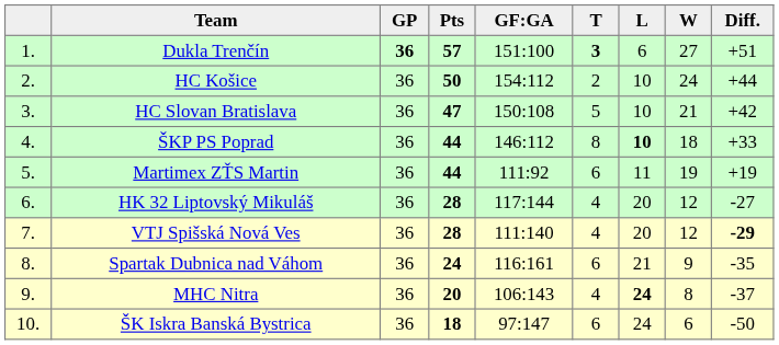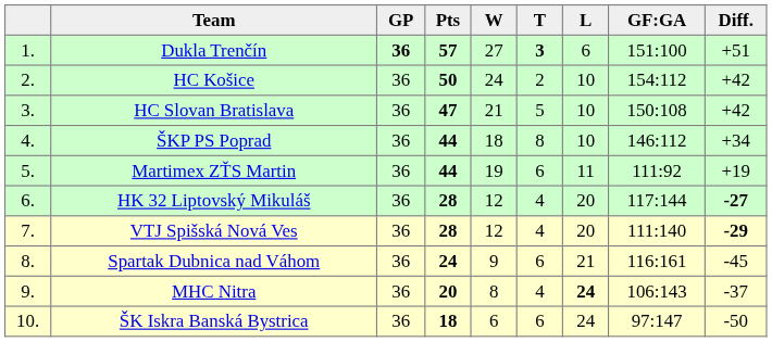 <table cellpadding="3" cellspacing="0" border="1" style="font-size: 95%; text-align: center; border: gray solid 1px; border-collapse: collapse;" width="50%">
 <tr bgcolor=#efefef>
 <th width="20"></th>
 <th width="185">Team</th>
 <th width="20">GP</th>
 <th width="20">Pts</th>
-<th width="20">GF:GA</th>
+<th width="20">W</th>
 <th width="20">T</th>
 <th width="20">L</th>
-<th width="20">W</th>
+<th width="20">GF:GA</th>
 <th width="20">Diff.</th>
 </tr>
 <tr align="center" bgcolor="#ccffcc">
 <td>1.</td>
 <td><a href='#'>Dukla Trenčín</a></td>
 <td><strong>36</strong></td>
 <td><strong>57</strong></td>
-<td>151:100</td>
+<td>27</td>
 <td><strong>3</strong></td>
 <td>6</td>
-<td>27</td>
+<td>151:100</td>
 <td>+51</td>
 </tr>
 <tr align="center" bgcolor="#ccffcc">
 <td>2.</td>
 <td><a href='#'>HC Košice</a></td>
 <td>36</td>
 <td><strong>50</strong></td>
-<td>154:112</td>
+<td>24</td>
 <td>2</td>
 <td>10</td>
-<td>24</td>
-<td>+44</td>
+<td>154:112</td>
+<td>+42</td>
 </tr>
 <tr align="center" bgcolor="#ccffcc">
 <td>3.</td>
 <td><a href='#'>HC Slovan Bratislava</a></td>
 <td>36</td>
 <td><strong>47</strong></td>
-<td>150:108</td>
+<td>21</td>
 <td>5</td>
 <td>10</td>
-<td>21</td>
+<td>150:108</td>
 <td>+42</td>
 </tr>
 <tr align="center" bgcolor="#ccffcc">
 <td>4.</td>
 <td><a href='#'>ŠKP PS Poprad</a></td>
 <td>36</td>
 <td><strong>44</strong></td>
+<td>18</td>
+<td>8</td>
+<td>10</td>
 <td>146:112</td>
-<td>8</td>
-<td><strong>10</strong></td>
-<td>18</td>
-<td>+33</td>
+<td>+34</td>
 </tr>
 <tr align="center" bgcolor="#ccffcc">
 <td>5.</td>
 <td><a href='#'>Martimex ZŤS Martin</a></td>
 <td>36</td>
 <td><strong>44</strong></td>
-<td>111:92</td>
+<td>19</td>
 <td>6</td>
 <td>11</td>
-<td>19</td>
+<td>111:92</td>
 <td>+19</td>
 </tr>
 <tr align="center" bgcolor="#ccffcc">
 <td>6.</td>
 <td><a href='#'>HK 32 Liptovský Mikuláš</a></td>
 <td>36</td>
 <td><strong>28</strong></td>
-<td>117:144</td>
+<td>12</td>
 <td>4</td>
 <td>20</td>
-<td>12</td>
-<td>-27</td>
+<td>117:144</td>
+<td><strong>-27</strong></td>
 </tr>
 <tr align="center" bgcolor="#ffffcc">
 <td>7.</td>
 <td><a href='#'>VTJ Spišská Nová Ves</a></td>
 <td>36</td>
 <td><strong>28</strong></td>
-<td>111:140</td>
+<td>12</td>
 <td>4</td>
 <td>20</td>
-<td>12</td>
+<td>111:140</td>
 <td><strong>-29</strong></td>
 </tr>
 <tr align="center" bgcolor="#ffffcc">
 <td>8.</td>
 <td><a href='#'>Spartak Dubnica nad Váhom</a></td>
 <td>36</td>
 <td><strong>24</strong></td>
-<td>116:161</td>
+<td>9</td>
 <td>6</td>
 <td>21</td>
-<td>9</td>
-<td>-35</td>
+<td>116:161</td>
+<td>-45</td>
 </tr>
 <tr align="center" bgcolor="#ffffcc">
 <td>9.</td>
 <td><a href='#'>MHC Nitra</a></td>
 <td>36</td>
 <td><strong>20</strong></td>
-<td>106:143</td>
+<td>8</td>
 <td>4</td>
 <td><strong>24</strong></td>
-<td>8</td>
+<td>106:143</td>
 <td>-37</td>
 </tr>
 <tr align="center" bgcolor="#ffffcc">
 <td>10.</td>
 <td><a href='#'>ŠK Iskra Banská Bystrica</a></td>
 <td>36</td>
 <td><strong>18</strong></td>
-<td>97:147</td>
+<td>6</td>
 <td>6</td>
 <td>24</td>
-<td>6</td>
+<td>97:147</td>
 <td>-50</td>
 </tr>
 </table>
